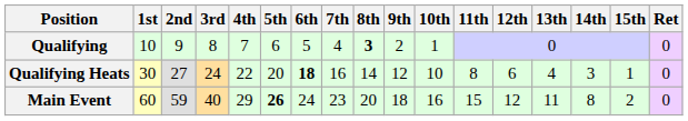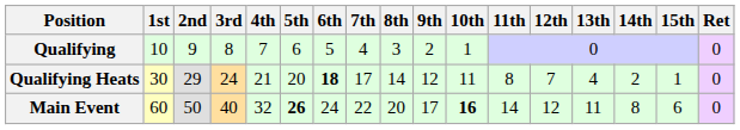 <table class="wikitable" style="font-size:85%; text-align:center">
 <tr>
 <th>Position</th>
 <th>1st</th>
 <th>2nd</th>
 <th>3rd</th>
 <th>4th</th>
 <th>5th</th>
 <th>6th</th>
 <th>7th</th>
 <th>8th</th>
 <th>9th</th>
 <th>10th</th>
 <th>11th</th>
 <th>12th</th>
 <th>13th</th>
 <th>14th</th>
 <th>15th</th>
 <th>Ret</th>
 </tr>
 <tr>
 <th>Qualifying</th>
 <td style="background:#dfffdf;">10</td>
 <td style="background:#dfffdf;">9</td>
 <td style="background:#dfffdf;">8</td>
 <td style="background:#dfffdf;">7</td>
 <td style="background:#dfffdf;">6</td>
 <td style="background:#dfffdf;">5</td>
 <td style="background:#dfffdf;">4</td>
-<td style="background:#dfffdf;"><strong>3</strong></td>
+<td style="background:#dfffdf;">3</td>
 <td style="background:#dfffdf;">2</td>
 <td style="background:#dfffdf;">1</td>
 <td colspan="5"  style="background:#cfcfff;">0</td>
 <td style="background:#efcfff;">0</td>
 </tr>
 <tr>
 <th>Qualifying Heats</th>
 <td style="background:#ffffbf;">30</td>
-<td style="background:#dfdfdf;">27</td>
+<td style="background:#dfdfdf;">29</td>
 <td style="background:#ffdf9f;">24</td>
-<td style="background:#dfffdf;">22</td>
+<td style="background:#dfffdf;">21</td>
 <td style="background:#dfffdf;">20</td>
 <td style="background:#dfffdf;"><strong>18</strong></td>
-<td style="background:#dfffdf;">16</td>
+<td style="background:#dfffdf;">17</td>
 <td style="background:#dfffdf;">14</td>
 <td style="background:#dfffdf;">12</td>
-<td style="background:#dfffdf;">10</td>
+<td style="background:#dfffdf;">11</td>
 <td style="background:#dfffdf;">8</td>
-<td style="background:#dfffdf;">6</td>
+<td style="background:#dfffdf;">7</td>
 <td style="background:#dfffdf;">4</td>
-<td style="background:#dfffdf;">3</td>
+<td style="background:#dfffdf;">2</td>
 <td style="background:#dfffdf;">1</td>
 <td style="background:#efcfff;">0</td>
 </tr>
 <tr>
 <th>Main Event</th>
 <td style="background:#ffffbf;">60</td>
-<td style="background:#dfdfdf;">59</td>
+<td style="background:#dfdfdf;">50</td>
 <td style="background:#ffdf9f;">40</td>
-<td style="background:#dfffdf;">29</td>
+<td style="background:#dfffdf;">32</td>
 <td style="background:#dfffdf;"><strong>26</strong></td>
 <td style="background:#dfffdf;">24</td>
-<td style="background:#dfffdf;">23</td>
+<td style="background:#dfffdf;">22</td>
 <td style="background:#dfffdf;">20</td>
-<td style="background:#dfffdf;">18</td>
-<td style="background:#dfffdf;">16</td>
-<td style="background:#dfffdf;">15</td>
+<td style="background:#dfffdf;">17</td>
+<td style="background:#dfffdf;"><strong>16</strong></td>
+<td style="background:#dfffdf;">14</td>
 <td style="background:#dfffdf;">12</td>
 <td style="background:#dfffdf;">11</td>
 <td style="background:#dfffdf;">8</td>
-<td style="background:#dfffdf;">2</td>
+<td style="background:#dfffdf;">6</td>
 <td style="background:#efcfff;">0</td>
 </tr>
 </table>
